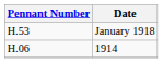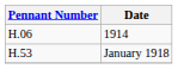 <table class="wikitable" style="text-align:left">
 <tr>
 <th><a href='#'>Pennant Number</a></th>
 <th>Date</th>
 </tr>
 <tr>
+<td>H.06</td>
+<td>1914</td>
+</tr>
+<tr>
 <td>H.53</td>
 <td>January 1918</td>
 </tr>
 <tr>
-<td>H.06</td>
-<td>1914</td>
-</tr>
-<tr>
 </tr>
 </table>
